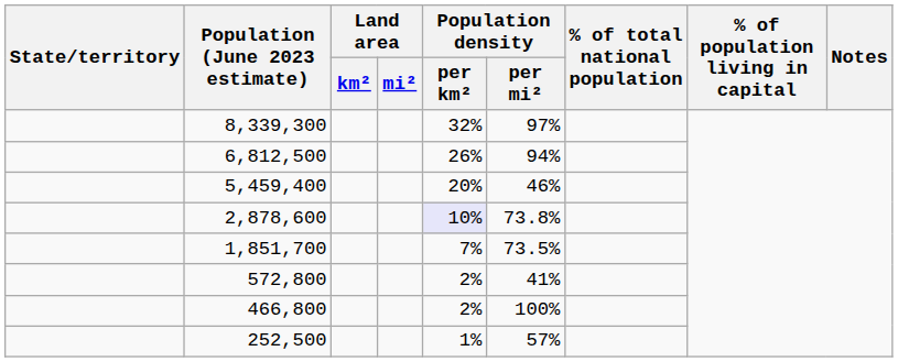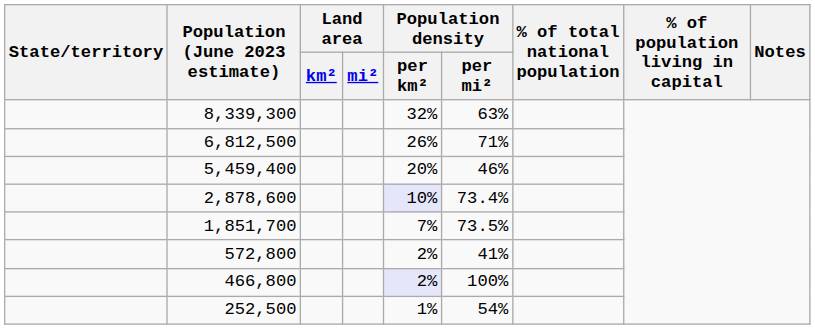 <table class="wikitable sortable plainrowheaders" style="text-align:right;">
 <tr>
 <th scope="col" rowspan=2>State/territory</th>
 <th scope="col" rowspan=2>Population<br>(June 2023 estimate)</th>
 <th scope="col" colspan=2>Land area</th>
 <th scope="col" colspan=2>Population density</th>
 <th rowspan="2">% of total<br>national<br>population</th>
 <th rowspan="2" scope="col">% of<br>population<br>living in capital</th>
 <th scope="col" rowspan=2>Notes</th>
 </tr>
 <tr>
 <th scope="col"><a href='#'>km²</a></th>
 <th scope="col"><a href='#'>mi²</a></th>
 <th scope="col">per km²</th>
 <th scope="col">per mi²</th>
 </tr>
 <tr>
 <td scope="row" style="text-align:left;"></td>
 <td>8,339,300</td>
 <td></td>
 <td></td>
 <td>32%</td>
-<td>97%</td>
+<td>63%</td>
 <td></td>
 </tr>
 <tr>
 <td scope="row" style="text-align:left;"></td>
 <td>6,812,500</td>
 <td></td>
 <td></td>
 <td>26%</td>
-<td>94%</td>
+<td>71%</td>
 <td></td>
 </tr>
 <tr>
 <td scope="row" style="text-align:left;"></td>
 <td>5,459,400</td>
 <td></td>
 <td></td>
 <td>20%</td>
 <td>46%</td>
 <td></td>
 </tr>
 <tr>
 <td scope="row" style="text-align:left;"></td>
 <td>2,878,600</td>
 <td></td>
 <td></td>
 <td style="background: lavender;">10%</td>
-<td>73.8%</td>
+<td>73.4%</td>
 <td></td>
 </tr>
 <tr>
 <td scope="row" style="text-align:left;"></td>
 <td>1,851,700</td>
 <td></td>
 <td></td>
 <td>7%</td>
 <td>73.5%</td>
 <td></td>
 </tr>
 <tr>
 <td scope="row" style="text-align:left;"></td>
 <td>572,800</td>
 <td></td>
 <td></td>
 <td>2%</td>
 <td>41%</td>
 <td></td>
 </tr>
 <tr>
 <td scope="row" style="text-align:left;"></td>
 <td>466,800</td>
 <td></td>
 <td></td>
-<td>2%</td>
+<td style="background: lavender;">2%</td>
 <td>100%</td>
 <td></td>
 </tr>
 <tr>
 <td scope="row" style="text-align:left;"></td>
 <td>252,500</td>
 <td></td>
 <td></td>
 <td>1%</td>
-<td>57%</td>
+<td>54%</td>
 <td></td>
 </tr>
 </table>
